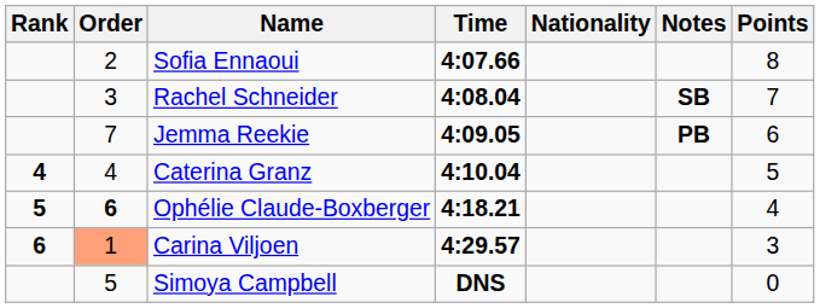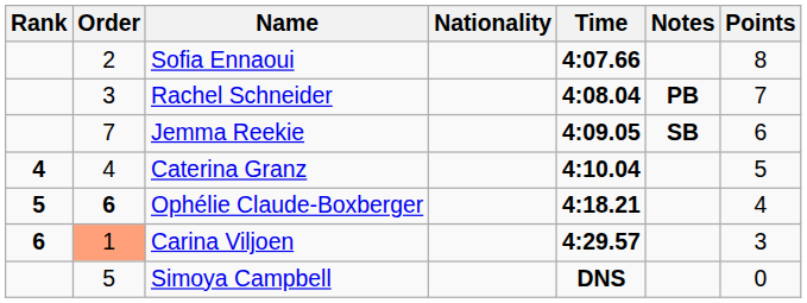 <table class="wikitable sortable" style="text-align:center">
 <tr>
 <th>Rank</th>
 <th>Order</th>
 <th>Name</th>
+<th>Nationality</th>
 <th>Time</th>
-<th>Nationality</th>
 <th>Notes</th>
 <th>Points</th>
 </tr>
 <tr>
 <td></td>
 <td>2</td>
 <td align=left><a href='#'>Sofia Ennaoui</a></td>
+<td align=left></td>
 <td><strong>4:07.66</strong></td>
-<td align=left></td>
 <td></td>
 <td>8</td>
 </tr>
 <tr>
 <td></td>
 <td>3</td>
 <td align=left><a href='#'>Rachel Schneider</a></td>
+<td align=left></td>
 <td><strong>4:08.04</strong></td>
-<td align=left></td>
-<td><strong>SB </strong></td>
+<td><strong>PB </strong></td>
 <td>7</td>
 </tr>
 <tr>
 <td></td>
 <td>7</td>
 <td align=left><a href='#'>Jemma Reekie</a></td>
+<td align=left></td>
 <td><strong>4:09.05</strong></td>
-<td align=left></td>
-<td><strong>PB </strong></td>
+<td><strong>SB </strong></td>
 <td>6</td>
 </tr>
 <tr>
 <td><strong>4</strong></td>
 <td>4</td>
 <td align=left><a href='#'>Caterina Granz</a></td>
+<td align=left></td>
 <td><strong>4:10.04</strong></td>
-<td align=left></td>
 <td></td>
 <td>5</td>
 </tr>
 <tr>
 <td><strong>5</strong></td>
 <td><strong>6</strong></td>
 <td align=left><a href='#'>Ophélie Claude-Boxberger</a></td>
+<td align=left></td>
 <td><strong>4:18.21</strong></td>
-<td align=left></td>
 <td></td>
 <td>4</td>
 </tr>
 <tr>
 <td><strong>6</strong></td>
 <td style="background: lightsalmon;">1</td>
 <td align=left><a href='#'>Carina Viljoen</a></td>
+<td align=left></td>
 <td><strong>4:29.57</strong></td>
-<td align=left></td>
 <td></td>
 <td>3</td>
 </tr>
 <tr>
 <td></td>
 <td>5</td>
 <td align=left><a href='#'>Simoya Campbell</a></td>
+<td align=left></td>
 <td><strong>DNS </strong></td>
-<td align=left></td>
 <td></td>
 <td>0</td>
 </tr>
 </table>
